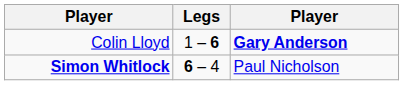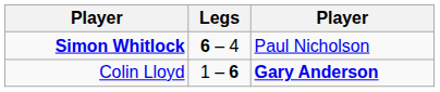 <table class=wikitable style="text-align:center">
 <tr>
 <th width=163>Player</th>
 <th width=50>Legs</th>
 <th width=163>Player</th>
 </tr>
 <tr align=left>
+<td align=right><strong><a href='#'>Simon Whitlock</a></strong> </td>
+<td align=center><strong>6</strong> – 4</td>
+<td> <a href='#'>Paul Nicholson</a></td>
+</tr>
+<tr align=left>
 <td align=right><a href='#'>Colin Lloyd</a> </td>
 <td align=center>1 – <strong>6</strong></td>
 <td> <strong><a href='#'>Gary Anderson</a></strong></td>
 </tr>
-<tr align=left>
-<td align=right><strong><a href='#'>Simon Whitlock</a></strong> </td>
-<td align=center><strong>6</strong> – 4</td>
-<td> <a href='#'>Paul Nicholson</a></td>
-</tr>
 </table>
